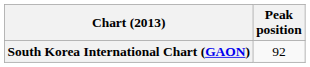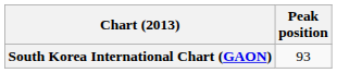 <table class="wikitable plainrowheaders" style="text-align:center">
 <tr>
 <th scope="col">Chart (2013)</th>
 <th scope="col">Peak<br> position</th>
 </tr>
 <tr>
 <th scope="row">South Korea International Chart (<a href='#'>GAON</a>)</th>
-<td>92</td>
+<td>93</td>
 </tr>
 </table>
